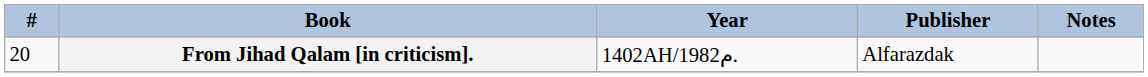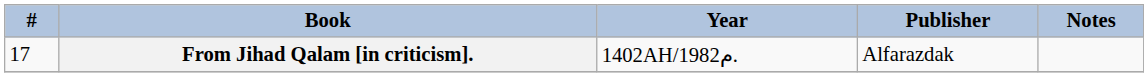 <table class="wikitable sortable plainrowheaders" align="center" style="width:100%;margin:auto;">
 <tr>
 <th scope="col" style="background:#B0C4DE;">#</th>
 <th scope="col" style="background:#B0C4DE;">Book</th>
 <th scope="col" style="background:#B0C4DE;">Year</th>
 <th scope="col" style="background:#B0C4DE;">Publisher</th>
 <th scope="col" style="background:#B0C4DE;" class="unsortable">Notes</th>
 </tr>
 <tr>
-<td>20</td>
+<td>17</td>
 <th scope="row">From Jihad Qalam [in criticism].</th>
 <td>1402AH/1982م.</td>
 <td>Alfarazdak</td>
 <td></td>
 </tr>
 <tr>
 </tr>
 </table>
